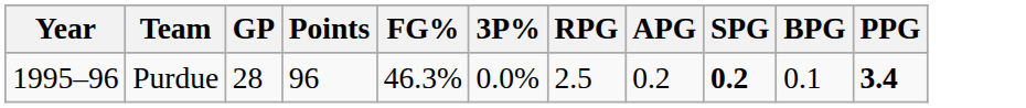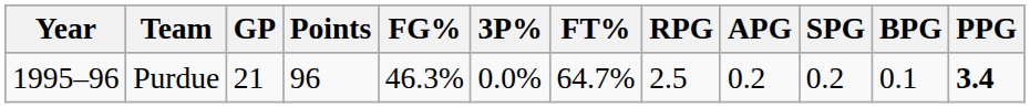 <table class="wikitable">
 <tr>
 <th>Year</th>
 <th>Team</th>
 <th>GP</th>
 <th>Points</th>
 <th>FG%</th>
 <th>3P%</th>
+<th>FT%</th>
 <th>RPG</th>
 <th>APG</th>
 <th>SPG</th>
 <th>BPG</th>
 <th>PPG</th>
 </tr>
 <tr>
 <td>1995–96</td>
 <td>Purdue</td>
-<td>28</td>
+<td>21</td>
 <td>96</td>
 <td>46.3%</td>
 <td>0.0%</td>
+<td>64.7%</td>
 <td>2.5</td>
 <td>0.2</td>
-<td><strong>0.2</strong></td>
+<td>0.2</td>
 <td>0.1</td>
 <td><strong>3.4</strong></td>
 </tr>
 </table>
